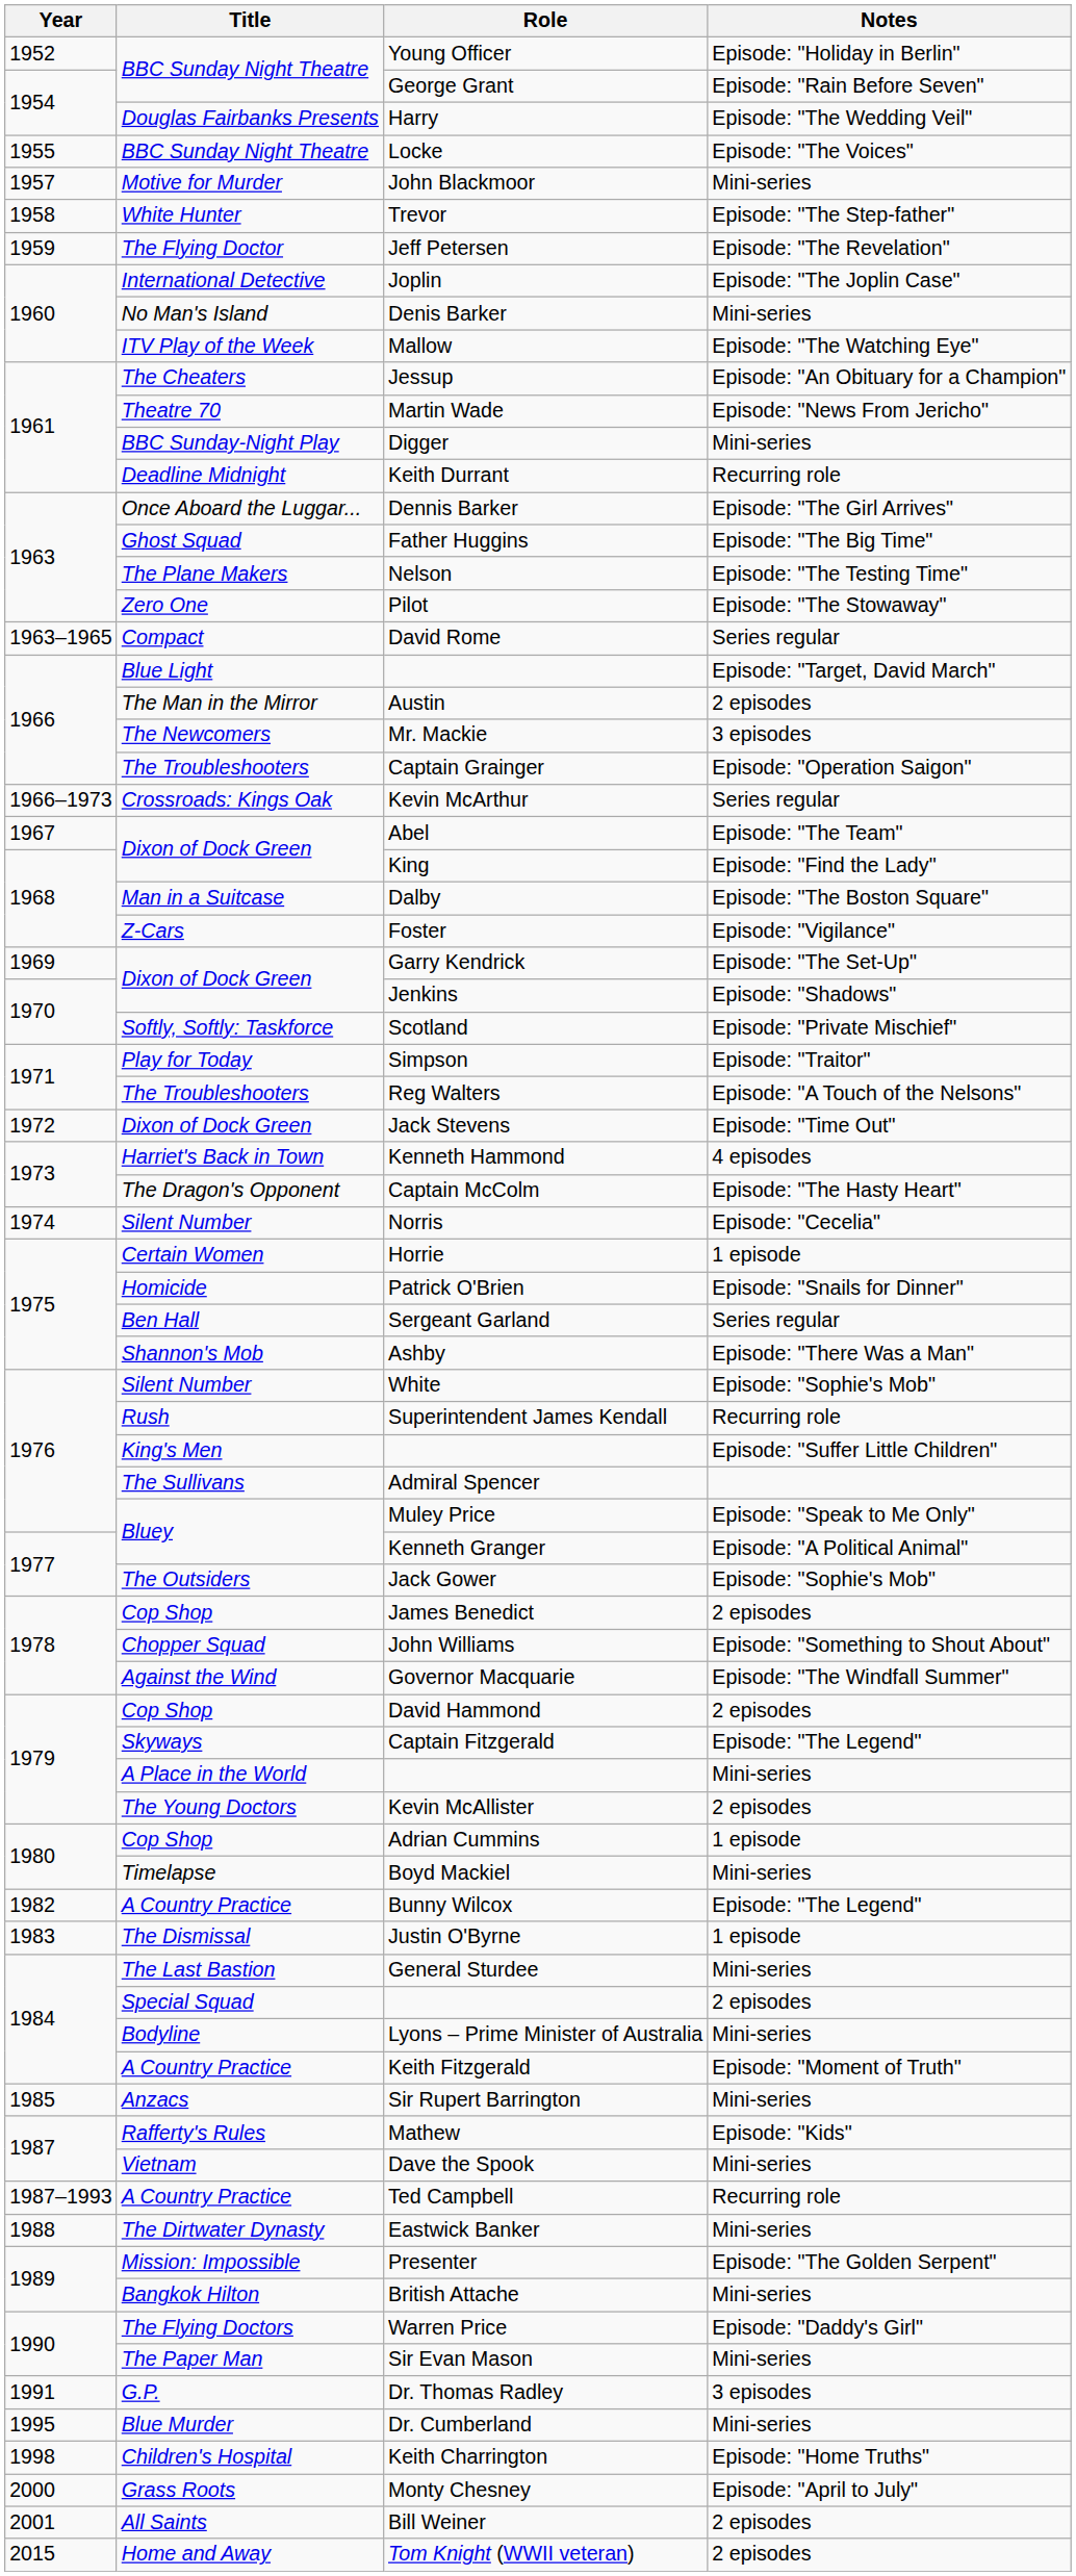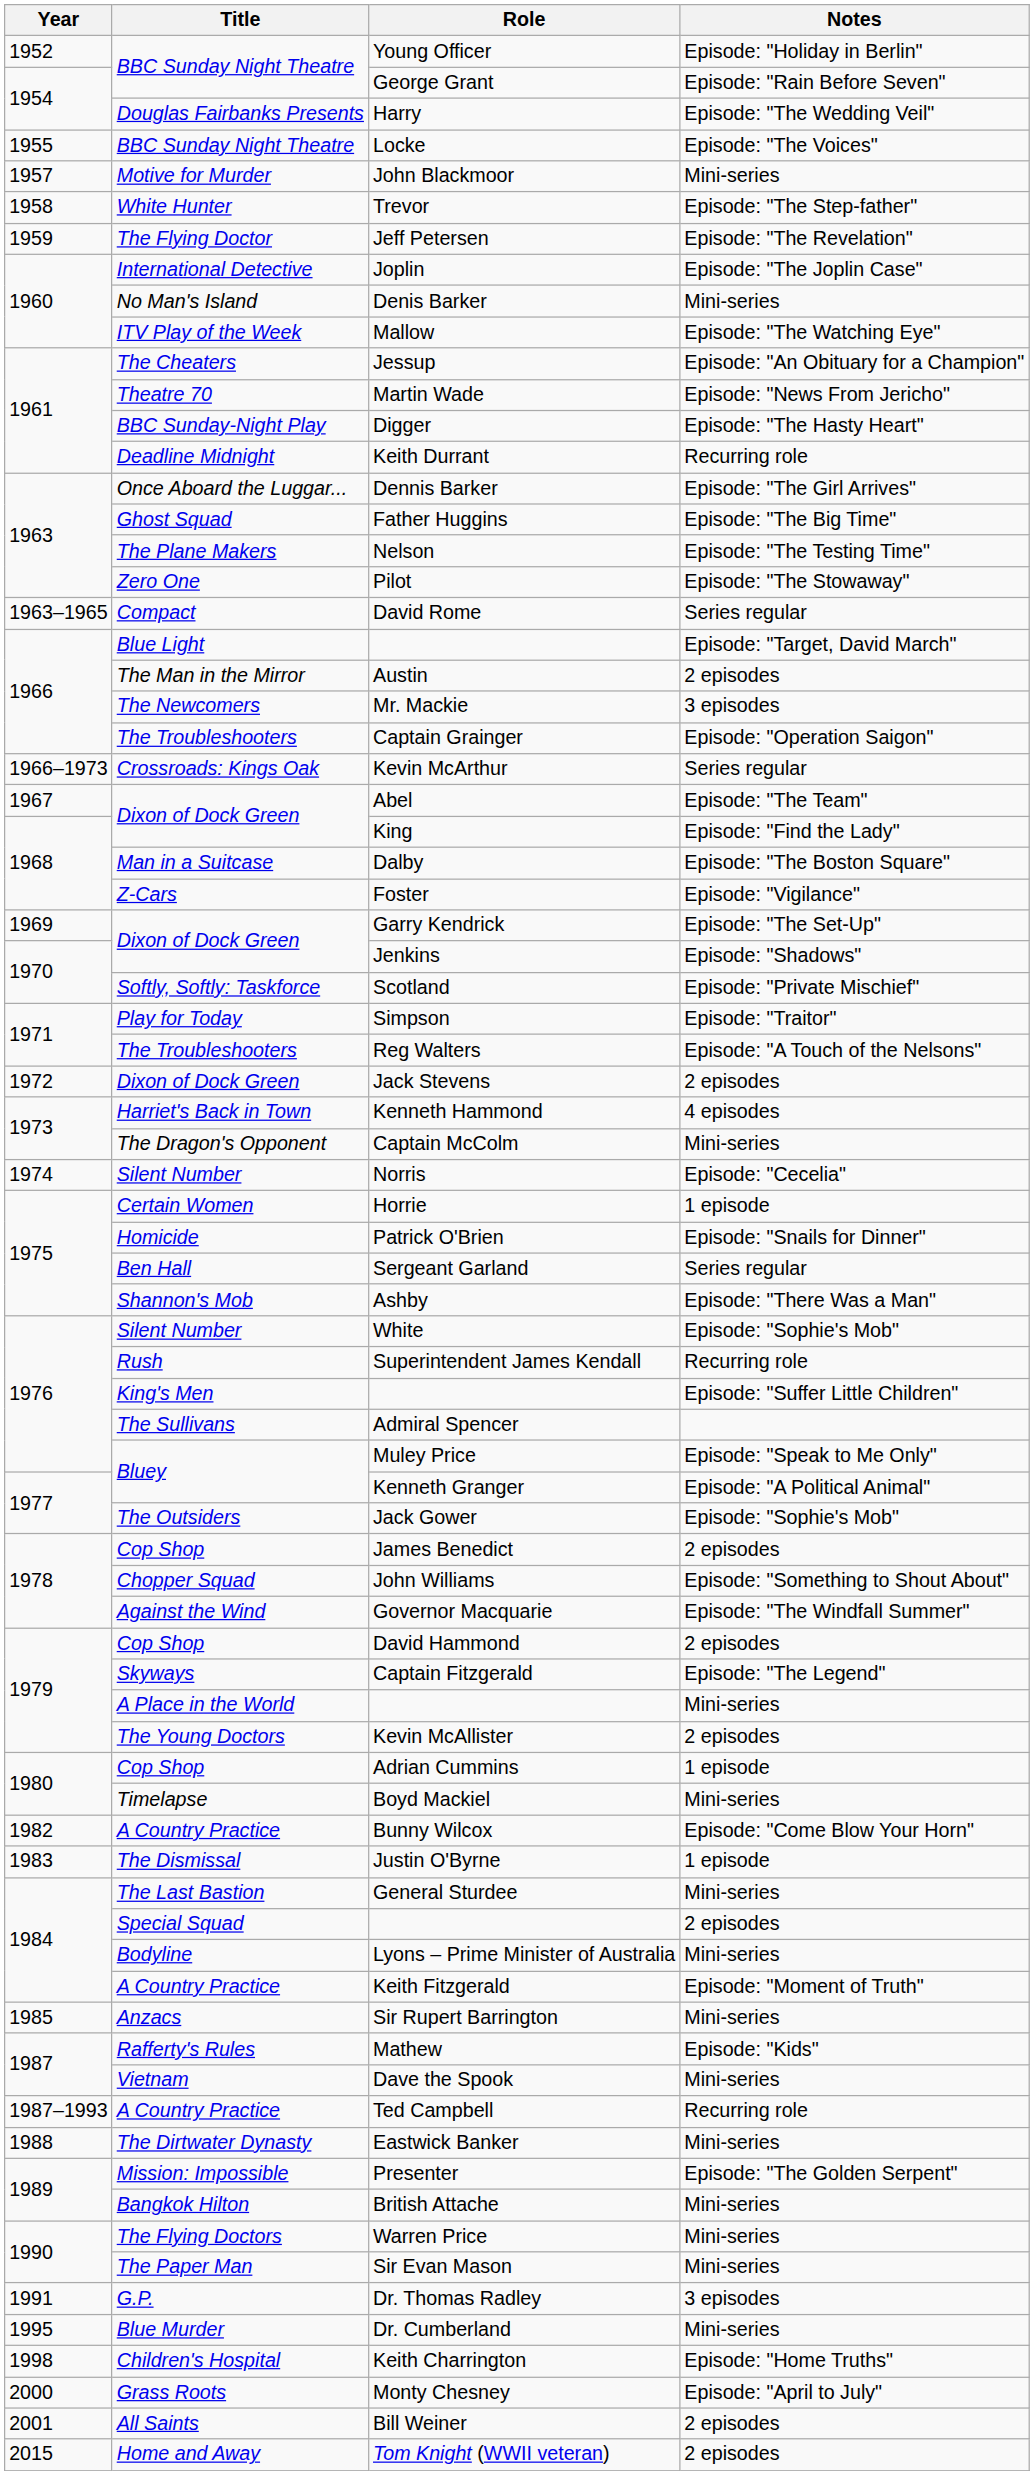 <table class="wikitable sortable">
 <tr>
 <th>Year</th>
 <th>Title</th>
 <th>Role</th>
 <th>Notes</th>
 </tr>
 <tr>
 <td>1952</td>
 <td rowspan="2"><em><a href='#'>BBC Sunday Night Theatre</a></em></td>
 <td>Young Officer</td>
 <td>Episode: "Holiday in Berlin"</td>
 </tr>
 <tr>
 <td rowspan="2">1954</td>
 <td>George Grant</td>
 <td>Episode: "Rain Before Seven"</td>
 </tr>
 <tr>
 <td><em><a href='#'>Douglas Fairbanks Presents</a></em></td>
 <td>Harry</td>
 <td>Episode: "The Wedding Veil"</td>
 </tr>
 <tr>
 <td>1955</td>
 <td><em><a href='#'>BBC Sunday Night Theatre</a></em></td>
 <td>Locke</td>
 <td>Episode: "The Voices"</td>
 </tr>
 <tr>
 <td>1957</td>
 <td><em><a href='#'>Motive for Murder</a></em></td>
 <td>John Blackmoor</td>
 <td>Mini-series</td>
 </tr>
 <tr>
 <td>1958</td>
 <td><em><a href='#'>White Hunter</a></em></td>
 <td>Trevor</td>
 <td>Episode: "The Step-father"</td>
 </tr>
 <tr>
 <td>1959</td>
 <td><em><a href='#'>The Flying Doctor</a></em></td>
 <td>Jeff Petersen</td>
 <td>Episode: "The Revelation"</td>
 </tr>
 <tr>
 <td rowspan="3">1960</td>
 <td><em><a href='#'>International Detective</a></em></td>
 <td>Joplin</td>
 <td>Episode: "The Joplin Case"</td>
 </tr>
 <tr>
 <td><em>No Man's Island</em></td>
 <td>Denis Barker</td>
 <td>Mini-series</td>
 </tr>
 <tr>
 <td><em><a href='#'>ITV Play of the Week</a></em></td>
 <td>Mallow</td>
 <td>Episode: "The Watching Eye"</td>
 </tr>
 <tr>
 <td rowspan="4">1961</td>
 <td><em><a href='#'>The Cheaters</a></em></td>
 <td>Jessup</td>
 <td>Episode: "An Obituary for a Champion"</td>
 </tr>
 <tr>
 <td><em><a href='#'>Theatre 70</a></em></td>
 <td>Martin Wade</td>
 <td>Episode: "News From Jericho"</td>
 </tr>
 <tr>
 <td><em><a href='#'>BBC Sunday-Night Play</a></em></td>
 <td>Digger</td>
-<td>Mini-series</td>
+<td>Episode: "The Hasty Heart"</td>
 </tr>
 <tr>
 <td><em><a href='#'>Deadline Midnight</a></em></td>
 <td>Keith Durrant</td>
 <td>Recurring role</td>
 </tr>
 <tr>
 <td rowspan="4">1963</td>
 <td><em>Once Aboard the Luggar...</em></td>
 <td>Dennis Barker</td>
 <td>Episode: "The Girl Arrives"</td>
 </tr>
 <tr>
 <td><em><a href='#'>Ghost Squad</a></em></td>
 <td>Father Huggins</td>
 <td>Episode: "The Big Time"</td>
 </tr>
 <tr>
 <td><em><a href='#'>The Plane Makers</a></em></td>
 <td>Nelson</td>
 <td>Episode: "The Testing Time"</td>
 </tr>
 <tr>
 <td><em><a href='#'>Zero One</a></em></td>
 <td>Pilot</td>
 <td>Episode: "The Stowaway"</td>
 </tr>
 <tr>
 <td>1963–1965</td>
 <td><em><a href='#'>Compact</a></em></td>
 <td>David Rome</td>
 <td>Series regular</td>
 </tr>
 <tr>
 <td rowspan="4">1966</td>
 <td><em><a href='#'>Blue Light</a></em></td>
 <td></td>
 <td>Episode: "Target, David March"</td>
 </tr>
 <tr>
 <td><em>The Man in the Mirror</em></td>
 <td>Austin</td>
 <td>2 episodes</td>
 </tr>
 <tr>
 <td><em><a href='#'>The Newcomers</a></em></td>
 <td>Mr. Mackie</td>
 <td>3 episodes</td>
 </tr>
 <tr>
 <td><em><a href='#'>The Troubleshooters</a></em></td>
 <td>Captain Grainger</td>
 <td>Episode: "Operation Saigon"</td>
 </tr>
 <tr>
 <td>1966–1973</td>
 <td><em><a href='#'>Crossroads: Kings Oak</a></em></td>
 <td>Kevin McArthur</td>
 <td>Series regular</td>
 </tr>
 <tr>
 <td>1967</td>
 <td rowspan="2"><em><a href='#'>Dixon of Dock Green</a></em></td>
 <td>Abel</td>
 <td>Episode: "The Team"</td>
 </tr>
 <tr>
 <td rowspan="3">1968</td>
 <td>King</td>
 <td>Episode: "Find the Lady"</td>
 </tr>
 <tr>
 <td><em><a href='#'>Man in a Suitcase</a></em></td>
 <td>Dalby</td>
 <td>Episode: "The Boston Square"</td>
 </tr>
 <tr>
 <td><em><a href='#'>Z-Cars</a></em></td>
 <td>Foster</td>
 <td>Episode: "Vigilance"</td>
 </tr>
 <tr>
 <td>1969</td>
 <td rowspan="2"><em><a href='#'>Dixon of Dock Green</a></em></td>
 <td>Garry Kendrick</td>
 <td>Episode: "The Set-Up"</td>
 </tr>
 <tr>
 <td rowspan="2">1970</td>
 <td>Jenkins</td>
 <td>Episode: "Shadows"</td>
 </tr>
 <tr>
 <td><em><a href='#'>Softly, Softly: Taskforce</a></em></td>
 <td>Scotland</td>
 <td>Episode: "Private Mischief"</td>
 </tr>
 <tr>
 <td rowspan="2">1971</td>
 <td><em><a href='#'>Play for Today</a></em></td>
 <td>Simpson</td>
 <td>Episode: "Traitor"</td>
 </tr>
 <tr>
 <td><em><a href='#'>The Troubleshooters</a></em></td>
 <td>Reg Walters</td>
 <td>Episode: "A Touch of the Nelsons"</td>
 </tr>
 <tr>
 <td>1972</td>
 <td><em><a href='#'>Dixon of Dock Green</a></em></td>
 <td>Jack Stevens</td>
-<td>Episode: "Time Out"</td>
+<td>2 episodes</td>
 </tr>
 <tr>
 <td rowspan="2">1973</td>
 <td><em><a href='#'>Harriet's Back in Town</a></em></td>
 <td>Kenneth Hammond</td>
 <td>4 episodes</td>
 </tr>
 <tr>
 <td><em>The Dragon's Opponent</em></td>
 <td>Captain McColm</td>
-<td>Episode: "The Hasty Heart"</td>
+<td>Mini-series</td>
 </tr>
 <tr>
 <td>1974</td>
 <td><em><a href='#'>Silent Number</a></em></td>
 <td>Norris</td>
 <td>Episode: "Cecelia"</td>
 </tr>
 <tr>
 <td rowspan="4">1975</td>
 <td><em><a href='#'>Certain Women</a></em></td>
 <td>Horrie</td>
 <td>1 episode</td>
 </tr>
 <tr>
 <td><em><a href='#'>Homicide</a></em></td>
 <td>Patrick O'Brien</td>
 <td>Episode: "Snails for Dinner"</td>
 </tr>
 <tr>
 <td><em><a href='#'>Ben Hall</a></em></td>
 <td>Sergeant Garland</td>
 <td>Series regular</td>
 </tr>
 <tr>
 <td><em><a href='#'>Shannon's Mob</a></em></td>
 <td>Ashby</td>
 <td>Episode: "There Was a Man"</td>
 </tr>
 <tr>
 <td rowspan="5">1976</td>
 <td><em><a href='#'>Silent Number</a></em></td>
 <td>White</td>
 <td>Episode: "Sophie's Mob"</td>
 </tr>
 <tr>
 <td><em><a href='#'>Rush</a></em></td>
 <td>Superintendent James Kendall</td>
 <td>Recurring role</td>
 </tr>
 <tr>
 <td><em><a href='#'>King's Men</a></em></td>
 <td></td>
 <td>Episode: "Suffer Little Children"</td>
 </tr>
 <tr>
 <td><em><a href='#'>The Sullivans</a></em></td>
 <td>Admiral Spencer</td>
 <td></td>
 </tr>
 <tr>
 <td rowspan="2"><em><a href='#'>Bluey</a></em></td>
 <td>Muley Price</td>
 <td>Episode: "Speak to Me Only"</td>
 </tr>
 <tr>
 <td rowspan="2">1977</td>
 <td>Kenneth Granger</td>
 <td>Episode: "A Political Animal"</td>
 </tr>
 <tr>
 <td><em><a href='#'>The Outsiders</a></em></td>
 <td>Jack Gower</td>
 <td>Episode: "Sophie's Mob"</td>
 </tr>
 <tr>
 <td rowspan="3">1978</td>
 <td><em><a href='#'>Cop Shop</a></em></td>
 <td>James Benedict</td>
 <td>2 episodes</td>
 </tr>
 <tr>
 <td><em><a href='#'>Chopper Squad</a></em></td>
 <td>John Williams</td>
 <td>Episode: "Something to Shout About"</td>
 </tr>
 <tr>
 <td><em><a href='#'>Against the Wind</a></em></td>
 <td>Governor Macquarie</td>
 <td>Episode: "The Windfall Summer"</td>
 </tr>
 <tr>
 <td rowspan="4">1979</td>
 <td><em><a href='#'>Cop Shop</a></em></td>
 <td>David Hammond</td>
 <td>2 episodes</td>
 </tr>
 <tr>
 <td><em><a href='#'>Skyways</a></em></td>
 <td>Captain Fitzgerald</td>
 <td>Episode: "The Legend"</td>
 </tr>
 <tr>
 <td><em><a href='#'>A Place in the World</a></em></td>
 <td></td>
 <td>Mini-series</td>
 </tr>
 <tr>
 <td><em><a href='#'>The Young Doctors</a></em></td>
 <td>Kevin McAllister</td>
 <td>2 episodes</td>
 </tr>
 <tr>
 <td rowspan="2">1980</td>
 <td><em><a href='#'>Cop Shop</a></em></td>
 <td>Adrian Cummins</td>
 <td>1 episode</td>
 </tr>
 <tr>
 <td><em>Timelapse</em></td>
 <td>Boyd Mackiel</td>
 <td>Mini-series</td>
 </tr>
 <tr>
 <td>1982</td>
 <td><em><a href='#'>A Country Practice</a></em></td>
 <td>Bunny Wilcox</td>
-<td>Episode: "The Legend"</td>
+<td>Episode: "Come Blow Your Horn"</td>
 </tr>
 <tr>
 <td>1983</td>
 <td><em><a href='#'>The Dismissal</a></em></td>
 <td>Justin O'Byrne</td>
 <td>1 episode</td>
 </tr>
 <tr>
 <td rowspan="4">1984</td>
 <td><em><a href='#'>The Last Bastion</a></em></td>
 <td>General Sturdee</td>
 <td>Mini-series</td>
 </tr>
 <tr>
 <td><em><a href='#'>Special Squad</a></em></td>
 <td></td>
 <td>2 episodes</td>
 </tr>
 <tr>
 <td><em><a href='#'>Bodyline</a></em></td>
 <td>Lyons – Prime Minister of Australia</td>
 <td>Mini-series</td>
 </tr>
 <tr>
 <td><em><a href='#'>A Country Practice</a></em></td>
 <td>Keith Fitzgerald</td>
 <td>Episode: "Moment of Truth"</td>
 </tr>
 <tr>
 <td>1985</td>
 <td><em><a href='#'>Anzacs</a></em></td>
 <td>Sir Rupert Barrington</td>
 <td>Mini-series</td>
 </tr>
 <tr>
 <td rowspan="2">1987</td>
 <td><em><a href='#'>Rafferty's Rules</a></em></td>
 <td>Mathew</td>
 <td>Episode: "Kids"</td>
 </tr>
 <tr>
 <td><em><a href='#'>Vietnam</a></em></td>
 <td>Dave the Spook</td>
 <td>Mini-series</td>
 </tr>
 <tr>
 <td>1987–1993</td>
 <td><em><a href='#'>A Country Practice</a></em></td>
 <td>Ted Campbell</td>
 <td>Recurring role</td>
 </tr>
 <tr>
 <td>1988</td>
 <td><em><a href='#'>The Dirtwater Dynasty</a></em></td>
 <td>Eastwick Banker</td>
 <td>Mini-series</td>
 </tr>
 <tr>
 <td rowspan="2">1989</td>
 <td><em><a href='#'>Mission: Impossible</a></em></td>
 <td>Presenter</td>
 <td>Episode: "The Golden Serpent"</td>
 </tr>
 <tr>
 <td><em><a href='#'>Bangkok Hilton</a></em></td>
 <td>British Attache</td>
 <td>Mini-series</td>
 </tr>
 <tr>
 <td rowspan="2">1990</td>
 <td><em><a href='#'>The Flying Doctors</a></em></td>
 <td>Warren Price</td>
-<td>Episode: "Daddy's Girl"</td>
+<td>Mini-series</td>
 </tr>
 <tr>
 <td><em><a href='#'>The Paper Man</a></em></td>
 <td>Sir Evan Mason</td>
 <td>Mini-series</td>
 </tr>
 <tr>
 <td>1991</td>
 <td><em><a href='#'>G.P.</a></em></td>
 <td>Dr. Thomas Radley</td>
 <td>3 episodes</td>
 </tr>
 <tr>
 <td>1995</td>
 <td><em><a href='#'>Blue Murder</a></em></td>
 <td>Dr. Cumberland</td>
 <td>Mini-series</td>
 </tr>
 <tr>
 <td>1998</td>
 <td><em><a href='#'>Children's Hospital</a></em></td>
 <td>Keith Charrington</td>
 <td>Episode: "Home Truths"</td>
 </tr>
 <tr>
 <td>2000</td>
 <td><em><a href='#'>Grass Roots</a></em></td>
 <td>Monty Chesney</td>
 <td>Episode: "April to July"</td>
 </tr>
 <tr>
 <td>2001</td>
 <td><em><a href='#'>All Saints</a></em></td>
 <td>Bill Weiner</td>
 <td>2 episodes</td>
 </tr>
 <tr>
 <td>2015</td>
 <td><em><a href='#'>Home and Away</a></em></td>
 <td><em><a href='#'>Tom Knight</a></em> (<a href='#'>WWII veteran</a>)</td>
 <td>2 episodes</td>
 </tr>
 </table>
